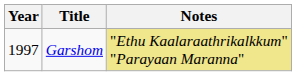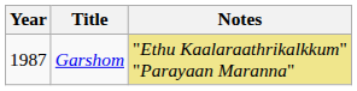 <table class="wikitable">
 <tr>
 <th>Year</th>
 <th>Title</th>
 <th>Notes</th>
 </tr>
 <tr>
-<td>1997</td>
+<td>1987</td>
 <td><em><a href='#'>Garshom</a></em></td>
 <td style="background: khaki;">"<em>Ethu Kaalaraathrikalkkum</em>"<br>"<em>Parayaan Maranna</em>"</td>
 </tr>
 </table>
